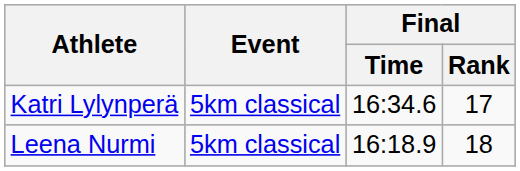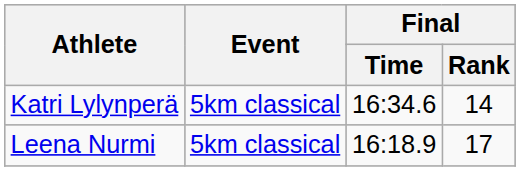 <table class="wikitable">
 <tr>
 <th rowspan="2">Athlete</th>
 <th rowspan="2">Event</th>
 <th colspan="2">Final</th>
 </tr>
 <tr>
 <th>Time</th>
 <th>Rank</th>
 </tr>
 <tr>
 <td rowspan="1"><a href='#'>Katri Lylynperä</a></td>
 <td><a href='#'>5km classical</a></td>
 <td align="center">16:34.6</td>
-<td align="center">17</td>
+<td align="center">14</td>
 </tr>
 <tr>
 <td rowspan="1"><a href='#'>Leena Nurmi</a></td>
 <td><a href='#'>5km classical</a></td>
 <td align="center">16:18.9</td>
-<td align="center">18</td>
+<td align="center">17</td>
 </tr>
 </table>
